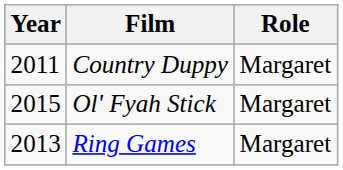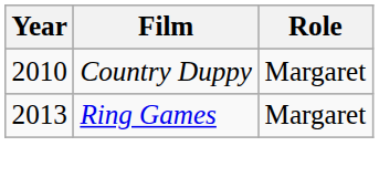 <table class="wikitable sortable">
 <tr>
 <th>Year</th>
 <th>Film</th>
 <th>Role</th>
 </tr>
 <tr>
-<td>2011</td>
+<td>2010</td>
 <td><em>Country Duppy</em></td>
-<td>Margaret</td>
-</tr>
-<tr>
-<td>2015</td>
-<td><em>Ol' Fyah Stick</em></td>
 <td>Margaret</td>
 </tr>
 <tr>
 <td>2013</td>
 <td><em><a href='#'>Ring Games</a></em></td>
 <td>Margaret</td>
 </tr>
 </table>
